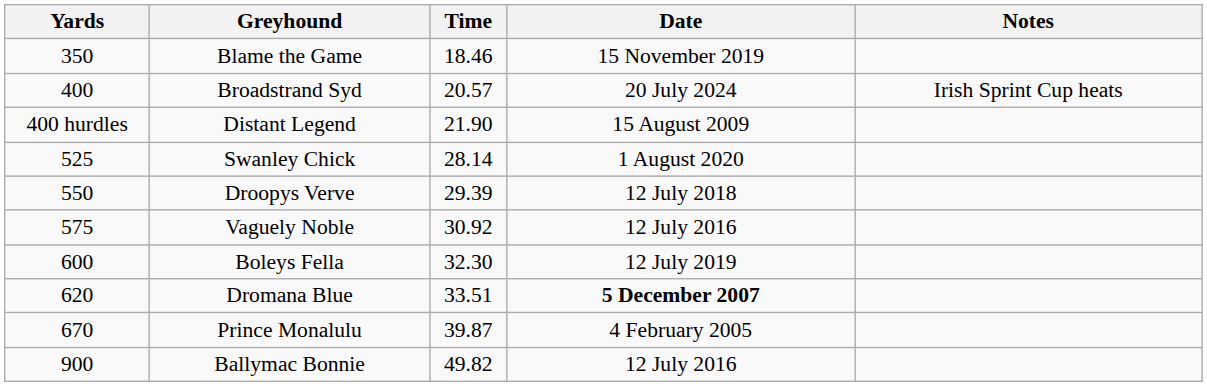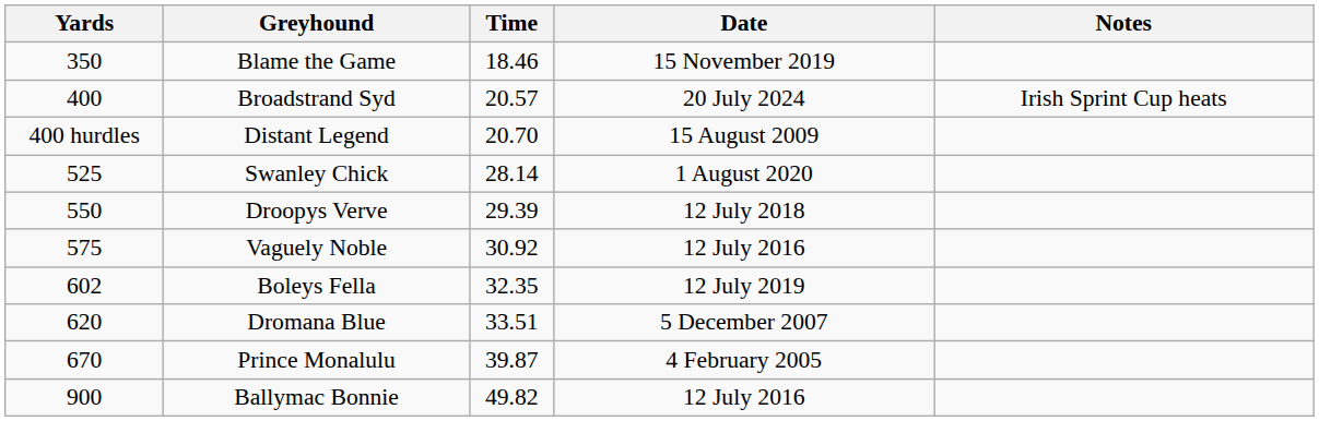 <table class="wikitable" style="font-size: 100%">
 <tr>
 <th width=100>Yards</th>
 <th width=200>Greyhound</th>
 <th width=50>Time</th>
 <th width=250>Date</th>
 <th width=250>Notes</th>
 </tr>
 <tr align=center>
 <td>350</td>
 <td>Blame the Game</td>
 <td>18.46</td>
 <td>15 November 2019</td>
 <td></td>
 </tr>
 <tr align=center>
 <td>400</td>
 <td>Broadstrand Syd</td>
 <td>20.57</td>
 <td>20 July 2024</td>
 <td>Irish Sprint Cup heats</td>
 </tr>
 <tr align=center>
 <td>400 hurdles</td>
 <td>Distant Legend</td>
-<td>21.90</td>
+<td>20.70</td>
 <td>15 August 2009</td>
 <td></td>
 </tr>
 <tr align=center>
 <td>525</td>
 <td>Swanley Chick</td>
 <td>28.14</td>
 <td>1 August 2020</td>
 <td></td>
 </tr>
 <tr align=center>
 <td>550</td>
 <td>Droopys Verve</td>
 <td>29.39</td>
 <td>12 July 2018</td>
 <td></td>
 </tr>
 <tr align=center>
 <td>575</td>
 <td>Vaguely Noble</td>
 <td>30.92</td>
 <td>12 July 2016</td>
 <td></td>
 </tr>
 <tr align=center>
-<td>600</td>
+<td>602</td>
 <td>Boleys Fella</td>
-<td>32.30</td>
+<td>32.35</td>
 <td>12 July 2019</td>
 <td></td>
 </tr>
 <tr align=center>
 <td>620</td>
 <td>Dromana Blue</td>
 <td>33.51</td>
-<td><strong>5 December 2007</strong></td>
+<td>5 December 2007</td>
 <td></td>
 </tr>
 <tr align=center>
 <td>670</td>
 <td>Prince Monalulu</td>
 <td>39.87</td>
 <td>4 February 2005</td>
 <td></td>
 </tr>
 <tr align=center>
 <td>900</td>
 <td>Ballymac Bonnie</td>
 <td>49.82</td>
 <td>12 July 2016</td>
 <td></td>
 </tr>
 </table>
